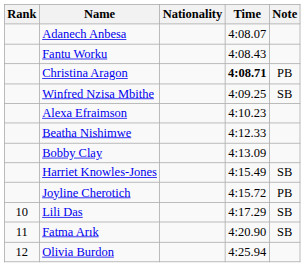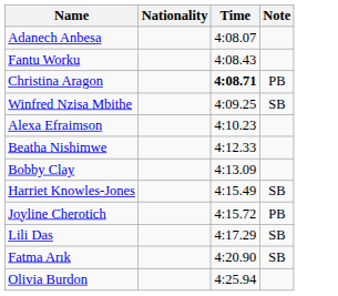 <table class="wikitable sortable" style="text-align:center">
 <tr>
-<th>Rank</th>
 <th>Name</th>
 <th>Nationality</th>
 <th>Time</th>
 <th>Note</th>
 </tr>
 <tr>
-<td></td>
 <td align=left><a href='#'>Adanech Anbesa</a></td>
 <td align=left></td>
 <td>4:08.07</td>
 <td></td>
 </tr>
 <tr>
-<td></td>
 <td align=left><a href='#'>Fantu Worku</a></td>
 <td align=left></td>
 <td>4:08.43</td>
 <td></td>
 </tr>
 <tr>
-<td></td>
 <td align=left><a href='#'>Christina Aragon</a></td>
 <td align=left></td>
 <td><strong>4:08.71</strong></td>
 <td>PB</td>
 </tr>
 <tr>
-<td></td>
 <td align=left><a href='#'>Winfred Nzisa Mbithe</a></td>
 <td align=left></td>
 <td>4:09.25</td>
 <td>SB</td>
 </tr>
 <tr>
-<td></td>
 <td align=left><a href='#'>Alexa Efraimson</a></td>
 <td align=left></td>
 <td>4:10.23</td>
 <td></td>
 </tr>
 <tr>
-<td></td>
 <td align=left><a href='#'>Beatha Nishimwe</a></td>
 <td align=left></td>
 <td>4:12.33</td>
 <td></td>
 </tr>
 <tr>
-<td></td>
 <td align=left><a href='#'>Bobby Clay</a></td>
 <td align=left></td>
 <td>4:13.09</td>
 <td></td>
 </tr>
 <tr>
-<td></td>
 <td align=left><a href='#'>Harriet Knowles-Jones</a></td>
 <td align=left></td>
 <td>4:15.49</td>
 <td>SB</td>
 </tr>
 <tr>
-<td></td>
 <td align=left><a href='#'>Joyline Cherotich</a></td>
 <td align=left></td>
 <td>4:15.72</td>
 <td>PB</td>
 </tr>
 <tr>
-<td>10</td>
 <td align=left><a href='#'>Lili Das</a></td>
 <td align=left></td>
 <td>4:17.29</td>
 <td>SB</td>
 </tr>
 <tr>
-<td>11</td>
 <td align=left><a href='#'>Fatma Arık</a></td>
 <td align=left></td>
 <td>4:20.90</td>
 <td>SB</td>
 </tr>
 <tr>
-<td>12</td>
 <td align=left><a href='#'>Olivia Burdon</a></td>
 <td align=left></td>
 <td>4:25.94</td>
 <td></td>
 </tr>
 </table>
